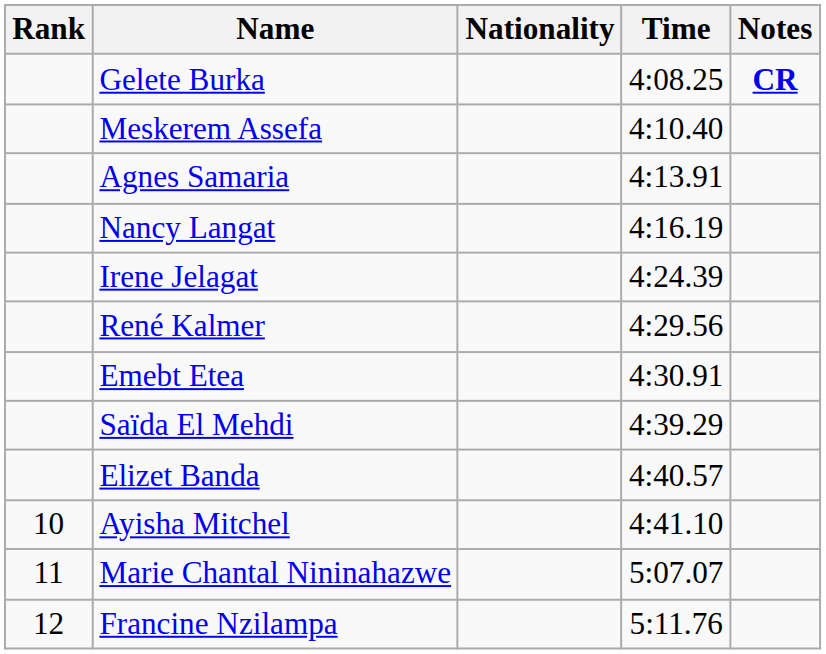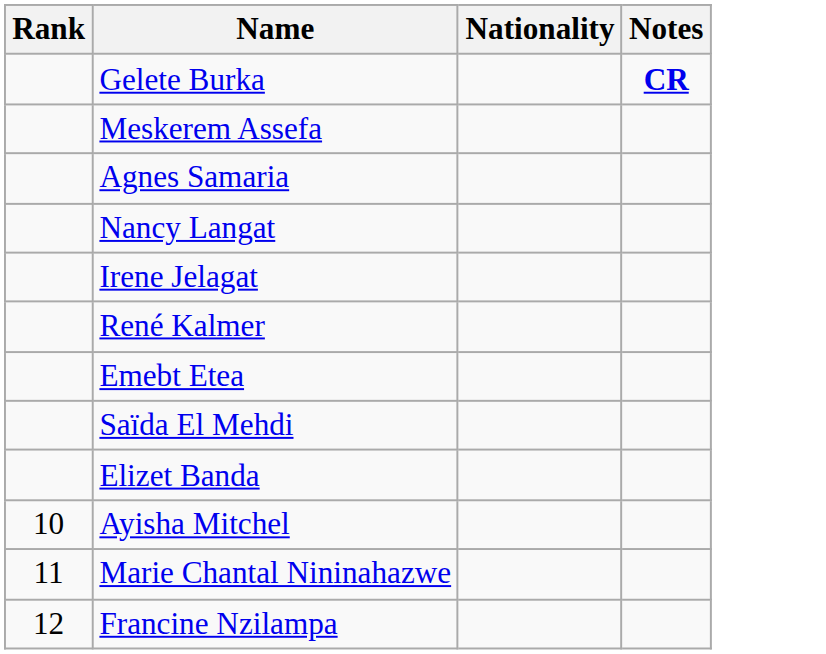 <table class="wikitable sortable" style="text-align:center">
 <tr>
 <th>Rank</th>
 <th>Name</th>
 <th>Nationality</th>
-<th>Time</th>
 <th>Notes</th>
 </tr>
 <tr>
 <td></td>
 <td align=left><a href='#'>Gelete Burka</a></td>
 <td align=left></td>
-<td>4:08.25</td>
 <td><strong><a href='#'>CR</a></strong></td>
 </tr>
 <tr>
 <td></td>
 <td align=left><a href='#'>Meskerem Assefa</a></td>
 <td align=left></td>
-<td>4:10.40</td>
 <td></td>
 </tr>
 <tr>
 <td></td>
 <td align=left><a href='#'>Agnes Samaria</a></td>
 <td align=left></td>
-<td>4:13.91</td>
 <td></td>
 </tr>
 <tr>
 <td></td>
 <td align=left><a href='#'>Nancy Langat</a></td>
 <td align=left></td>
-<td>4:16.19</td>
 <td></td>
 </tr>
 <tr>
 <td></td>
 <td align=left><a href='#'>Irene Jelagat</a></td>
 <td align=left></td>
-<td>4:24.39</td>
 <td></td>
 </tr>
 <tr>
 <td></td>
 <td align=left><a href='#'>René Kalmer</a></td>
 <td align=left></td>
-<td>4:29.56</td>
 <td></td>
 </tr>
 <tr>
 <td></td>
 <td align=left><a href='#'>Emebt Etea</a></td>
 <td align=left></td>
-<td>4:30.91</td>
 <td></td>
 </tr>
 <tr>
 <td></td>
 <td align=left><a href='#'>Saïda El Mehdi</a></td>
 <td align=left></td>
-<td>4:39.29</td>
 <td></td>
 </tr>
 <tr>
 <td></td>
 <td align=left><a href='#'>Elizet Banda</a></td>
 <td align=left></td>
-<td>4:40.57</td>
 <td></td>
 </tr>
 <tr>
 <td>10</td>
 <td align=left><a href='#'>Ayisha Mitchel</a></td>
 <td align=left></td>
-<td>4:41.10</td>
 <td></td>
 </tr>
 <tr>
 <td>11</td>
 <td align=left><a href='#'>Marie Chantal Nininahazwe</a></td>
 <td align=left></td>
-<td>5:07.07</td>
 <td></td>
 </tr>
 <tr>
 <td>12</td>
 <td align=left><a href='#'>Francine Nzilampa</a></td>
 <td align=left></td>
-<td>5:11.76</td>
 <td></td>
 </tr>
 </table>
